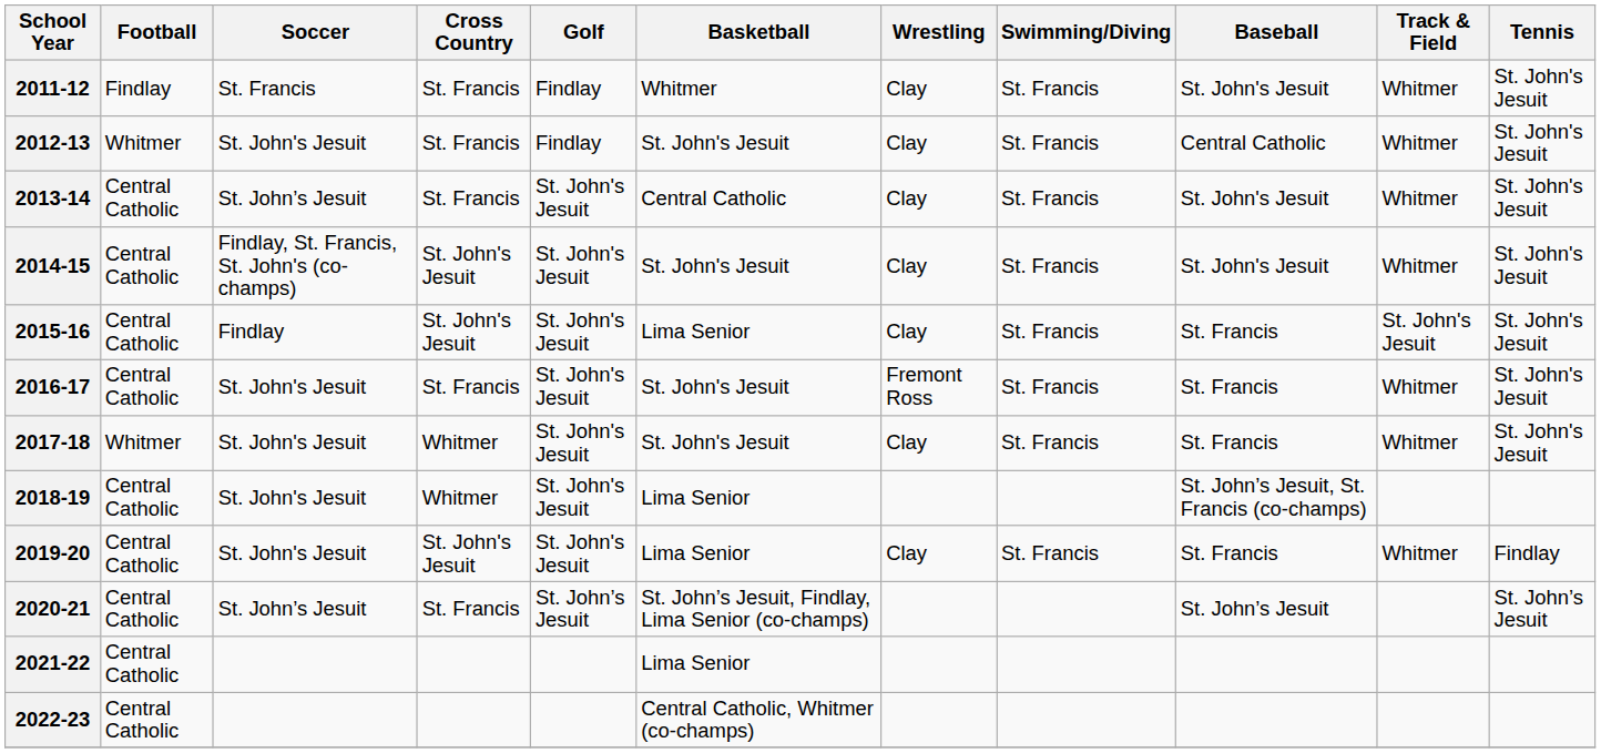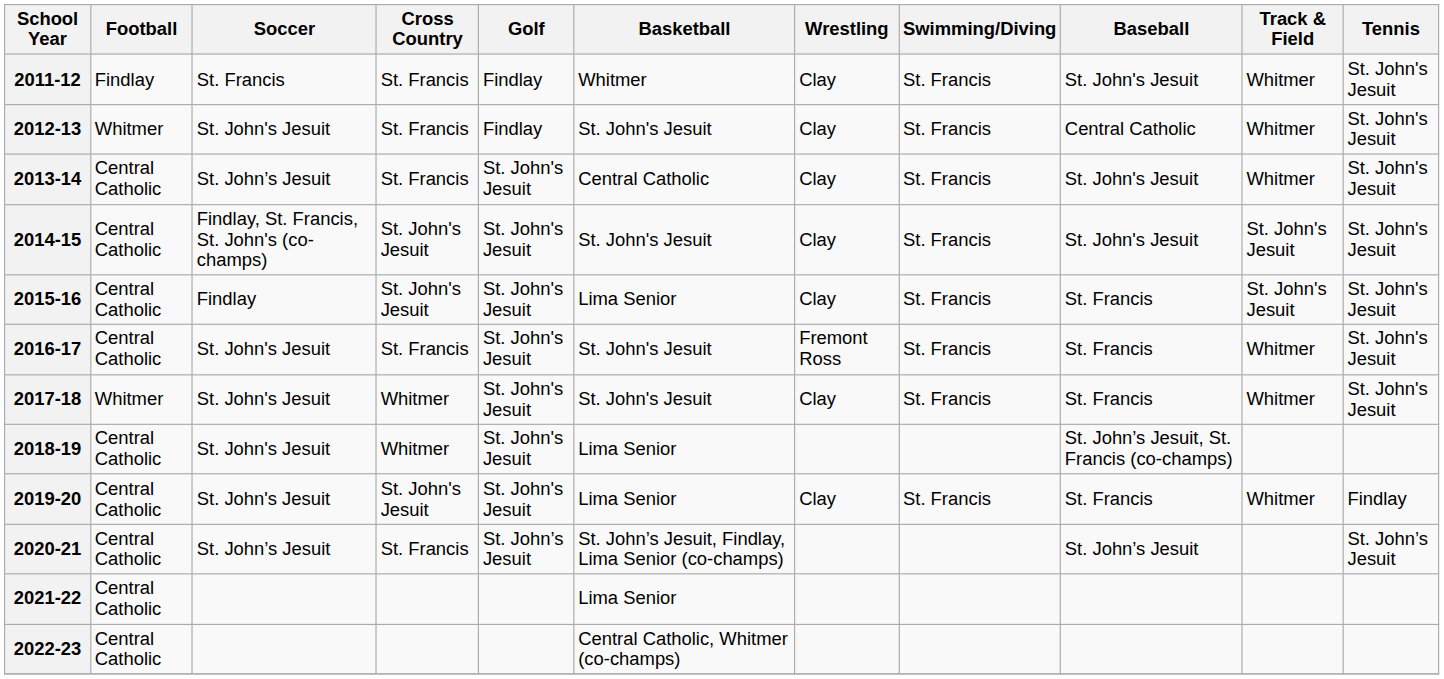 <table class="wikitable">
 <tr>
 <th>School Year</th>
 <th>Football</th>
 <th>Soccer</th>
 <th>Cross Country</th>
 <th>Golf</th>
 <th>Basketball</th>
 <th>Wrestling</th>
 <th>Swimming/Diving</th>
 <th>Baseball</th>
 <th>Track & Field</th>
 <th>Tennis</th>
 </tr>
 <tr align="left">
 <th>2011-12</th>
 <td>Findlay</td>
 <td>St. Francis</td>
 <td>St. Francis</td>
 <td>Findlay</td>
 <td>Whitmer</td>
 <td>Clay</td>
 <td>St. Francis</td>
 <td>St. John's Jesuit</td>
 <td>Whitmer</td>
 <td>St. John's Jesuit</td>
 </tr>
 <tr align="left">
 <th>2012-13</th>
 <td>Whitmer</td>
 <td>St. John's Jesuit</td>
 <td>St. Francis</td>
 <td>Findlay</td>
 <td>St. John's Jesuit</td>
 <td>Clay</td>
 <td>St. Francis</td>
 <td>Central Catholic</td>
 <td>Whitmer</td>
 <td>St. John's Jesuit</td>
 </tr>
 <tr align="left">
 <th>2013-14</th>
 <td>Central Catholic</td>
 <td>St. John’s Jesuit</td>
 <td>St. Francis</td>
 <td>St. John's Jesuit</td>
 <td>Central Catholic</td>
 <td>Clay</td>
 <td>St. Francis</td>
 <td>St. John's Jesuit</td>
 <td>Whitmer</td>
 <td>St. John's Jesuit</td>
 </tr>
 <tr align="left">
 <th>2014-15</th>
 <td>Central Catholic</td>
 <td>Findlay, St. Francis, St. John's (co-champs)</td>
 <td>St. John's Jesuit</td>
 <td>St. John's Jesuit</td>
 <td>St. John's Jesuit</td>
 <td>Clay</td>
 <td>St. Francis</td>
 <td>St. John's Jesuit</td>
-<td>Whitmer</td>
+<td>St. John's Jesuit</td>
 <td>St. John's Jesuit</td>
 </tr>
 <tr align="left">
 <th>2015-16</th>
 <td>Central Catholic</td>
 <td>Findlay</td>
 <td>St. John's Jesuit</td>
 <td>St. John's Jesuit</td>
 <td>Lima Senior</td>
 <td>Clay</td>
 <td>St. Francis</td>
 <td>St. Francis</td>
 <td>St. John's Jesuit</td>
 <td>St. John's Jesuit</td>
 </tr>
 <tr align="left">
 <th>2016-17</th>
 <td>Central Catholic</td>
 <td>St. John's Jesuit</td>
 <td>St. Francis</td>
 <td>St. John's Jesuit</td>
 <td>St. John's Jesuit</td>
 <td>Fremont Ross</td>
 <td>St. Francis</td>
 <td>St. Francis</td>
 <td>Whitmer</td>
 <td>St. John's Jesuit</td>
 </tr>
 <tr align="left">
 <th>2017-18</th>
 <td>Whitmer</td>
 <td>St. John's Jesuit</td>
 <td>Whitmer</td>
 <td>St. John's Jesuit</td>
 <td>St. John's Jesuit</td>
 <td>Clay</td>
 <td>St. Francis</td>
 <td>St. Francis</td>
 <td>Whitmer</td>
 <td>St. John's Jesuit</td>
 </tr>
 <tr align="left">
 <th>2018-19</th>
 <td>Central Catholic</td>
 <td>St. John's Jesuit</td>
 <td>Whitmer</td>
 <td>St. John's Jesuit</td>
 <td>Lima Senior</td>
 <td></td>
 <td></td>
 <td>St. John’s Jesuit, St. Francis (co-champs)</td>
 <td></td>
 <td></td>
 </tr>
 <tr align="left">
 <th>2019-20</th>
 <td>Central Catholic</td>
 <td>St. John's Jesuit</td>
 <td>St. John's Jesuit</td>
 <td>St. John's Jesuit</td>
 <td>Lima Senior</td>
 <td>Clay</td>
 <td>St. Francis</td>
 <td>St. Francis</td>
 <td>Whitmer</td>
 <td>Findlay</td>
 </tr>
 <tr align="left">
 <th>2020-21</th>
 <td>Central Catholic</td>
 <td>St. John’s Jesuit</td>
 <td>St. Francis</td>
 <td>St. John’s Jesuit</td>
 <td>St. John’s Jesuit, Findlay, Lima Senior (co-champs)</td>
 <td></td>
 <td></td>
 <td>St. John’s Jesuit</td>
 <td></td>
 <td>St. John’s Jesuit</td>
 </tr>
 <tr align="left">
 <th>2021-22</th>
 <td>Central Catholic</td>
 <td></td>
 <td></td>
 <td></td>
 <td>Lima Senior</td>
 <td></td>
 <td></td>
 <td></td>
 <td></td>
 <td></td>
 </tr>
 <tr align="left">
 <th>2022-23</th>
 <td>Central Catholic</td>
 <td></td>
 <td></td>
 <td></td>
 <td>Central Catholic, Whitmer (co-champs)</td>
 <td></td>
 <td></td>
 <td></td>
 <td></td>
 <td></td>
 </tr>
 <tr>
 </tr>
 </table>
